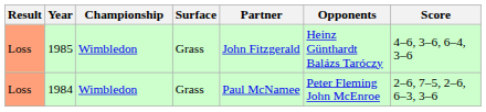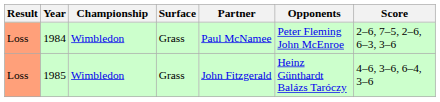 <table class="wikitable sortable">
 <tr>
 <th style="width:40px;">Result</th>
 <th style="width:30px">Year</th>
 <th style="width:130px;">Championship</th>
 <th style="width:50px;">Surface</th>
 <th style="width:130px">Partner</th>
 <th style="width:130px">Opponents</th>
 <th class="unsortable" style="width:170px">Score</th>
 </tr>
 <tr style="background:#cfc;">
 <td style="background:#ffa07a;">Loss</td>
+<td>1984</td>
+<td><a href='#'>Wimbledon</a></td>
+<td>Grass</td>
+<td> <a href='#'>Paul McNamee</a></td>
+<td> <a href='#'>Peter Fleming</a> <br>  <a href='#'>John McEnroe</a></td>
+<td>2–6, 7–5, 2–6, 6–3, 3–6</td>
+</tr>
+<tr style="background:#cfc;">
+<td style="background:#ffa07a;">Loss</td>
 <td>1985</td>
 <td><a href='#'>Wimbledon</a></td>
 <td>Grass</td>
 <td> <a href='#'>John Fitzgerald</a></td>
 <td> <a href='#'>Heinz Günthardt</a> <br>  <a href='#'>Balázs Taróczy</a></td>
 <td>4–6, 3–6, 6–4, 3–6</td>
 </tr>
-<tr style="background:#cfc;">
-<td style="background:#ffa07a;">Loss</td>
-<td>1984</td>
-<td><a href='#'>Wimbledon</a></td>
-<td>Grass</td>
-<td> <a href='#'>Paul McNamee</a></td>
-<td> <a href='#'>Peter Fleming</a> <br>  <a href='#'>John McEnroe</a></td>
-<td>2–6, 7–5, 2–6, 6–3, 3–6</td>
-</tr>
 </table>
